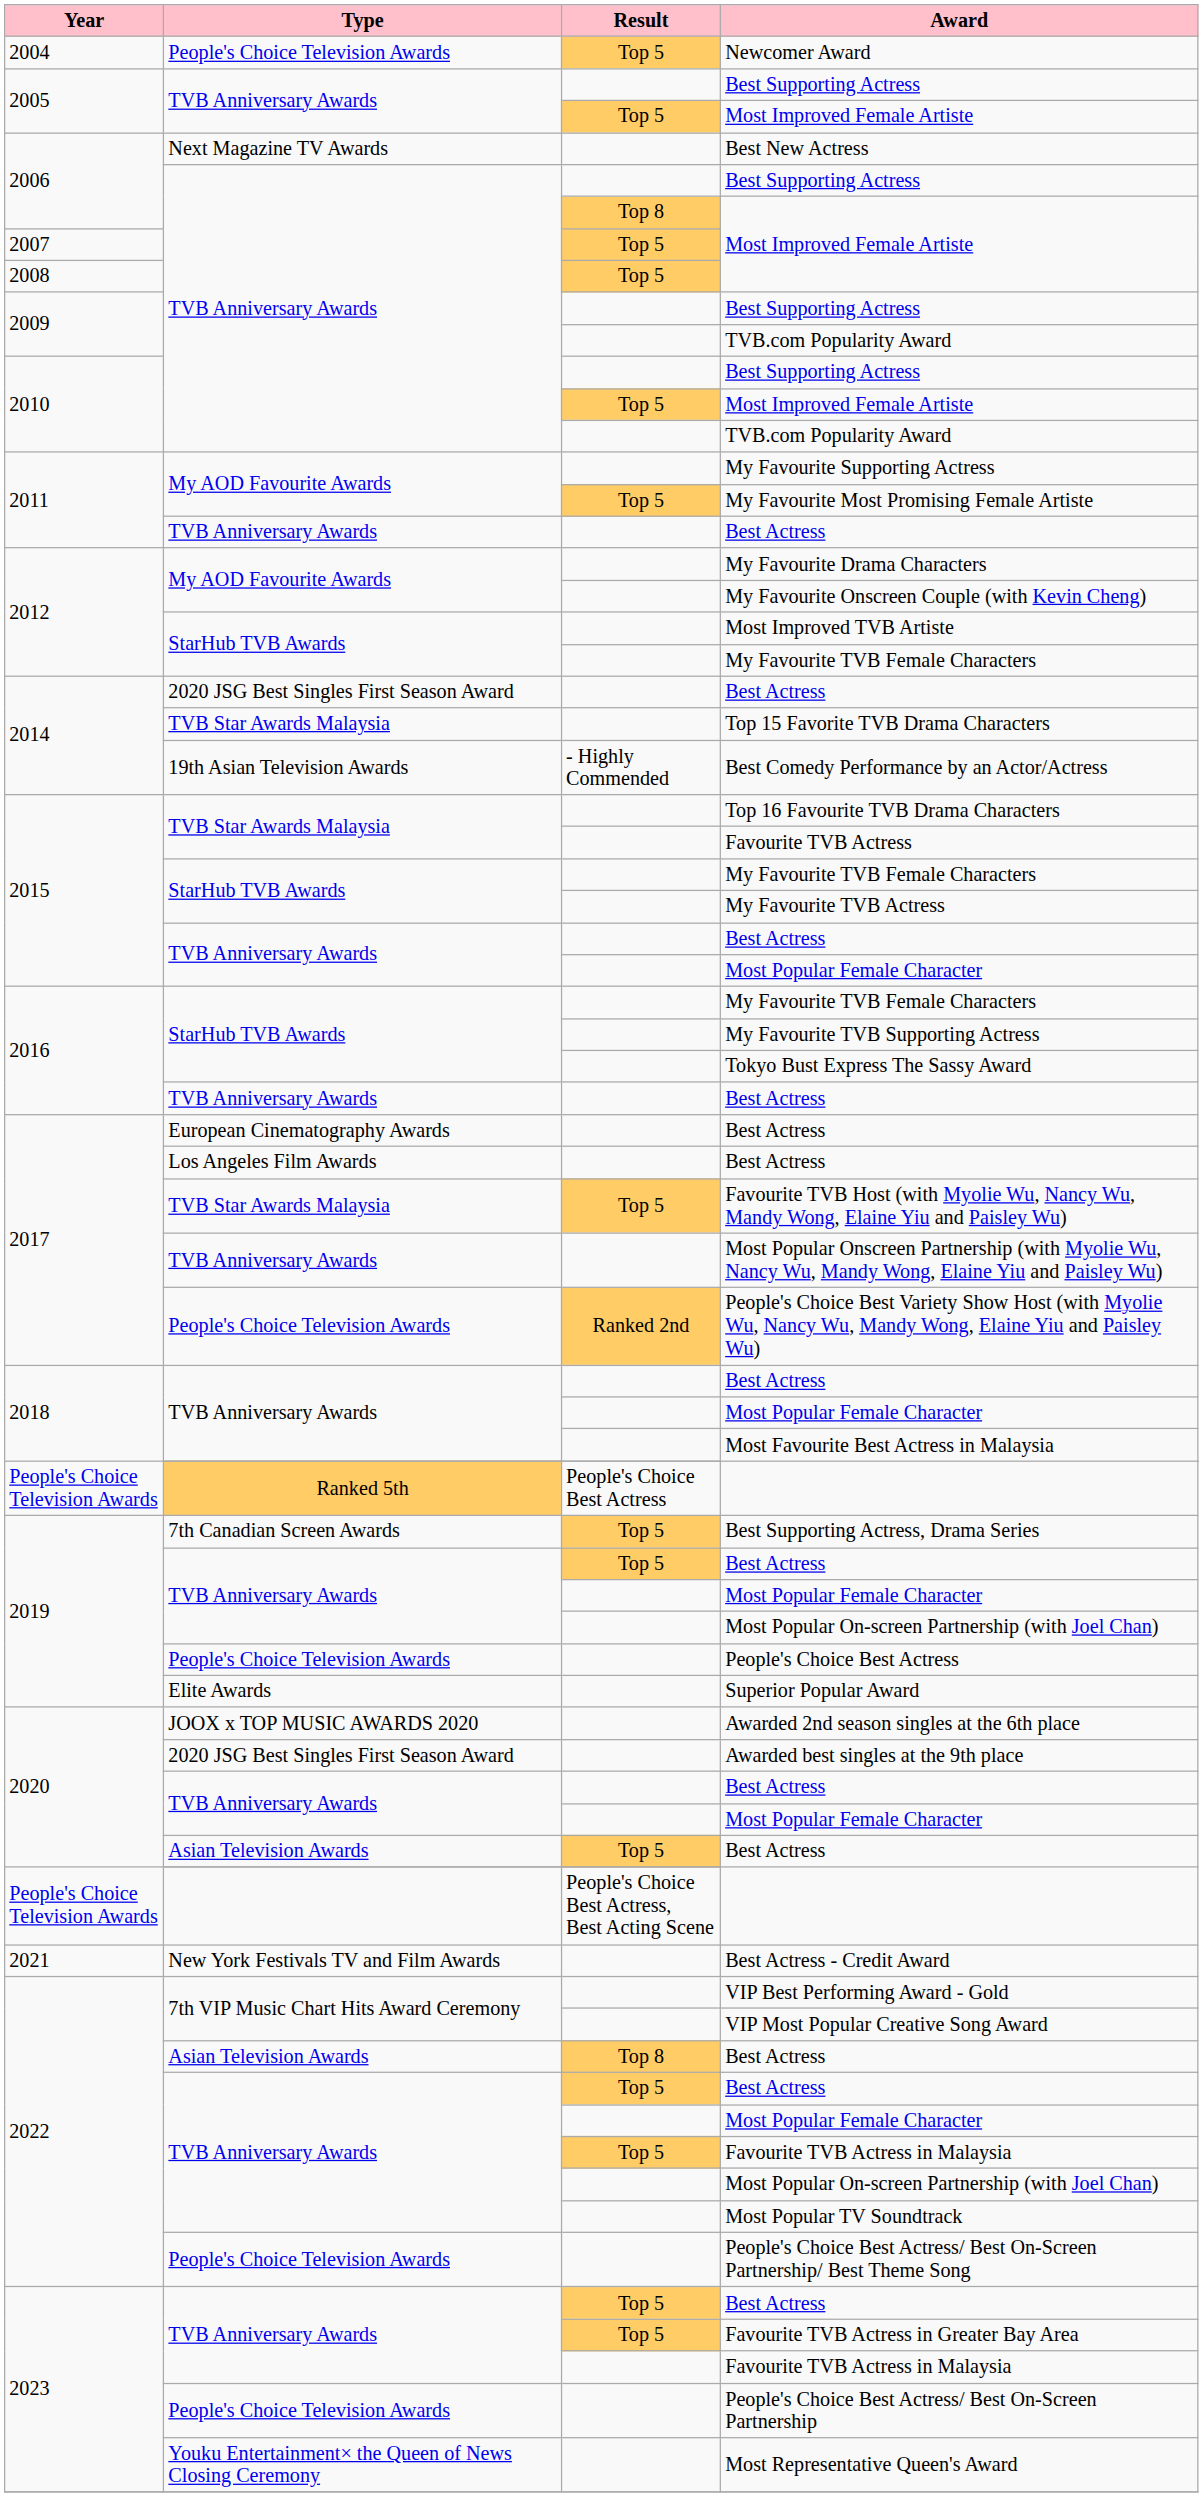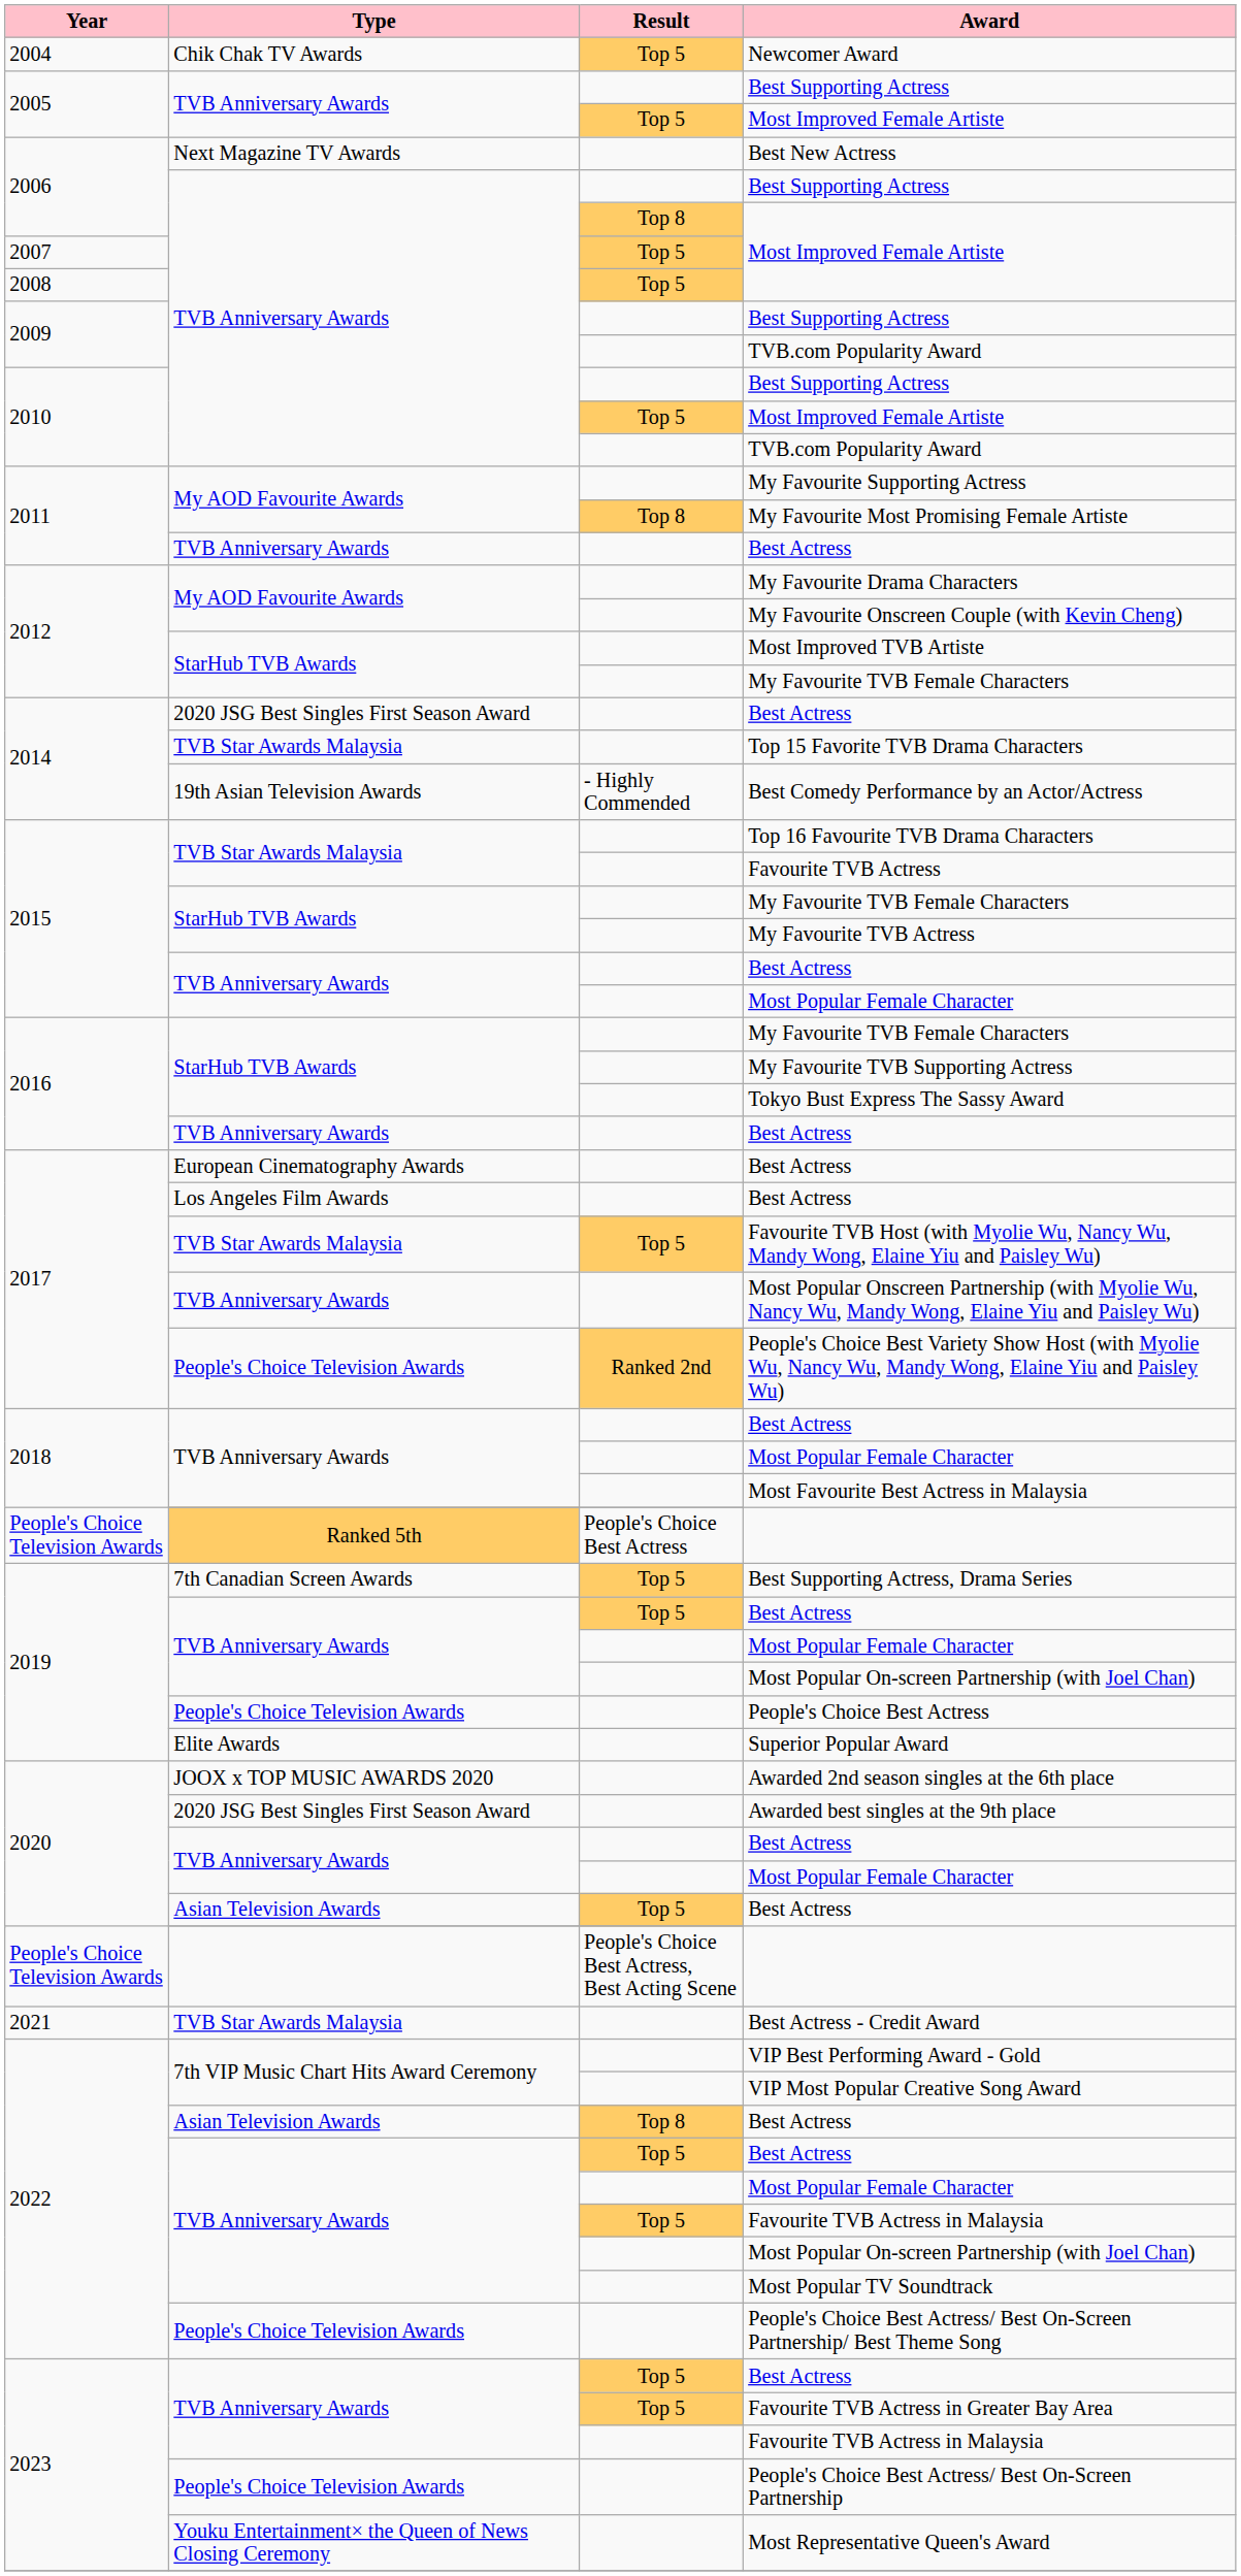 <table class="wikitable" width="75%">
 <tr style="background:pink; color:black" align=center>
 <td style="width:10%"><strong>Year</strong></td>
 <td style="width:25%"><strong>Type</strong></td>
 <td style="width:10%"><strong>Result</strong></td>
 <td style="width:30%"><strong>Award</strong></td>
 </tr>
 <tr>
 <td>2004</td>
-<td><a href='#'>People's Choice Television Awards</a></td>
+<td>Chik Chak TV Awards</td>
 <td style="background-color:#ffcc66; text-align:center;">Top 5</td>
 <td>Newcomer Award</td>
 </tr>
 <tr>
 <td rowspan="2">2005</td>
 <td rowspan="2"><a href='#'>TVB Anniversary Awards</a></td>
 <td></td>
 <td><a href='#'>Best Supporting Actress</a></td>
 </tr>
 <tr>
 <td style="background-color:#ffcc66; text-align:center;">Top 5</td>
 <td><a href='#'>Most Improved Female Artiste</a></td>
 </tr>
 <tr>
 <td rowspan="3">2006</td>
 <td>Next Magazine TV Awards</td>
 <td></td>
 <td>Best New Actress</td>
 </tr>
 <tr>
 <td rowspan="9"><a href='#'>TVB Anniversary Awards</a></td>
 <td></td>
 <td><a href='#'>Best Supporting Actress</a></td>
 </tr>
 <tr>
 <td style="background-color:#ffcc66; text-align:center;">Top 8</td>
 <td rowspan="3"><a href='#'>Most Improved Female Artiste</a></td>
 </tr>
 <tr>
 <td>2007</td>
 <td style="background-color:#ffcc66; text-align:center;">Top 5</td>
 </tr>
 <tr>
 <td>2008</td>
 <td style="background-color:#ffcc66; text-align:center;">Top 5</td>
 </tr>
 <tr>
 <td rowspan="2">2009</td>
 <td></td>
 <td><a href='#'>Best Supporting Actress</a></td>
 </tr>
 <tr>
 <td></td>
 <td>TVB.com Popularity Award</td>
 </tr>
 <tr>
 <td rowspan="3">2010</td>
 <td></td>
 <td><a href='#'>Best Supporting Actress</a></td>
 </tr>
 <tr>
 <td style="background-color:#ffcc66; text-align:center;">Top 5</td>
 <td><a href='#'>Most Improved Female Artiste</a></td>
 </tr>
 <tr>
 <td></td>
 <td>TVB.com Popularity Award</td>
 </tr>
 <tr>
 <td rowspan="3">2011</td>
 <td rowspan="2"><a href='#'>My AOD Favourite Awards</a></td>
 <td></td>
 <td>My Favourite Supporting Actress</td>
 </tr>
 <tr>
-<td style="background-color:#ffcc66; text-align:center;">Top 5</td>
+<td style="background-color:#ffcc66; text-align:center;">Top 8</td>
 <td>My Favourite Most Promising Female Artiste</td>
 </tr>
 <tr>
 <td><a href='#'>TVB Anniversary Awards</a></td>
 <td></td>
 <td><a href='#'>Best Actress</a></td>
 </tr>
 <tr>
 <td rowspan="4">2012</td>
 <td rowspan="2"><a href='#'>My AOD Favourite Awards</a></td>
 <td></td>
 <td>My Favourite Drama Characters</td>
 </tr>
 <tr>
 <td></td>
 <td>My Favourite Onscreen Couple (with <a href='#'>Kevin Cheng</a>)</td>
 </tr>
 <tr>
 <td rowspan="2"><a href='#'>StarHub TVB Awards</a></td>
 <td></td>
 <td>Most Improved TVB Artiste</td>
 </tr>
 <tr>
 <td></td>
 <td>My Favourite TVB Female Characters</td>
 </tr>
 <tr>
 <td rowspan=3>2014</td>
 <td>2020 JSG Best Singles First Season Award</td>
 <td></td>
 <td><a href='#'>Best Actress</a></td>
 </tr>
 <tr>
 <td><a href='#'>TVB Star Awards Malaysia</a></td>
 <td></td>
 <td>Top 15 Favorite TVB Drama Characters</td>
 </tr>
 <tr>
 <td>19th Asian Television Awards</td>
 <td> - Highly Commended</td>
 <td>Best Comedy Performance by an Actor/Actress</td>
 </tr>
 <tr>
 <td rowspan="6">2015</td>
 <td rowspan="2"><a href='#'>TVB Star Awards Malaysia</a></td>
 <td></td>
 <td>Top 16 Favourite TVB Drama Characters</td>
 </tr>
 <tr>
 <td></td>
 <td>Favourite TVB Actress</td>
 </tr>
 <tr>
 <td rowspan="2"><a href='#'>StarHub TVB Awards</a></td>
 <td></td>
 <td>My Favourite TVB Female Characters</td>
 </tr>
 <tr>
 <td></td>
 <td>My Favourite TVB Actress</td>
 </tr>
 <tr>
 <td rowspan="2"><a href='#'>TVB Anniversary Awards</a></td>
 <td></td>
 <td><a href='#'>Best Actress</a></td>
 </tr>
 <tr>
 <td></td>
 <td><a href='#'>Most Popular Female Character</a></td>
 </tr>
 <tr>
 <td rowspan="4">2016</td>
 <td rowspan="3"><a href='#'>StarHub TVB Awards</a></td>
 <td></td>
 <td>My Favourite TVB Female Characters</td>
 </tr>
 <tr>
 <td></td>
 <td>My Favourite TVB Supporting Actress</td>
 </tr>
 <tr>
 <td></td>
 <td>Tokyo Bust Express The Sassy Award</td>
 </tr>
 <tr>
 <td><a href='#'>TVB Anniversary Awards</a></td>
 <td></td>
 <td><a href='#'>Best Actress</a></td>
 </tr>
 <tr>
 <td rowspan="5">2017</td>
 <td>European Cinematography Awards</td>
 <td></td>
 <td>Best Actress</td>
 </tr>
 <tr>
 <td>Los Angeles Film Awards</td>
 <td></td>
 <td>Best Actress</td>
 </tr>
 <tr>
 <td><a href='#'>TVB Star Awards Malaysia</a></td>
 <td style="background-color:#ffcc66; text-align:center;">Top 5</td>
 <td>Favourite TVB Host (with <a href='#'>Myolie Wu</a>, <a href='#'>Nancy Wu</a>, <a href='#'>Mandy Wong</a>, <a href='#'>Elaine Yiu</a> and <a href='#'>Paisley Wu</a>)</td>
 </tr>
 <tr>
 <td><a href='#'>TVB Anniversary Awards</a></td>
 <td></td>
 <td>Most Popular Onscreen Partnership (with <a href='#'>Myolie Wu</a>, <a href='#'>Nancy Wu</a>, <a href='#'>Mandy Wong</a>, <a href='#'>Elaine Yiu</a> and <a href='#'>Paisley Wu</a>)</td>
 </tr>
 <tr>
 <td><a href='#'>People's Choice Television Awards</a></td>
 <td style="background-color:#ffcc66; text-align:center;">Ranked 2nd</td>
 <td>People's Choice Best Variety Show Host (with <a href='#'>Myolie Wu</a>, <a href='#'>Nancy Wu</a>, <a href='#'>Mandy Wong</a>, <a href='#'>Elaine Yiu</a> and <a href='#'>Paisley Wu</a>)</td>
 </tr>
 <tr>
 <td rowspan="4">2018</td>
 <td rowspan="3">TVB Anniversary Awards</td>
 <td></td>
 <td><a href='#'>Best Actress</a></td>
 </tr>
 <tr>
 <td></td>
 <td><a href='#'>Most Popular Female Character</a></td>
 </tr>
 <tr>
 <td></td>
 <td>Most Favourite Best Actress in Malaysia</td>
 </tr>
 <tr>
 </tr>
 <tr>
 <td><a href='#'>People's Choice Television Awards</a></td>
 <td style="background-color:#ffcc66; text-align:center;">Ranked 5th</td>
 <td>People's Choice Best Actress</td>
 </tr>
 <tr>
 <td rowspan="6">2019</td>
 <td>7th Canadian Screen Awards</td>
 <td style="background-color:#ffcc66; text-align:center;">Top 5</td>
 <td>Best Supporting Actress, Drama Series</td>
 </tr>
 <tr>
 <td rowspan="3"><a href='#'>TVB Anniversary Awards</a></td>
 <td style="background-color:#ffcc66; text-align:center;">Top 5</td>
 <td><a href='#'>Best Actress</a></td>
 </tr>
 <tr>
 <td></td>
 <td><a href='#'>Most Popular Female Character</a></td>
 </tr>
 <tr>
 <td></td>
 <td>Most Popular On-screen Partnership (with <a href='#'>Joel Chan</a>)</td>
 </tr>
 <tr>
 <td><a href='#'>People's Choice Television Awards</a></td>
 <td></td>
 <td>People's Choice Best Actress</td>
 </tr>
 <tr>
 <td>Elite Awards</td>
 <td></td>
 <td>Superior Popular Award</td>
 </tr>
 <tr>
 <td rowspan="6">2020</td>
 <td>JOOX x TOP MUSIC AWARDS 2020</td>
 <td></td>
 <td>Awarded 2nd season singles at the 6th place</td>
 </tr>
 <tr>
 <td>2020 JSG Best Singles First Season Award</td>
 <td></td>
 <td>Awarded best singles at the 9th place</td>
 </tr>
 <tr>
 <td rowspan="2"><a href='#'>TVB Anniversary Awards</a></td>
 <td></td>
 <td><a href='#'>Best Actress</a></td>
 </tr>
 <tr>
 <td></td>
 <td><a href='#'>Most Popular Female Character</a></td>
 </tr>
 <tr>
 <td><a href='#'>Asian Television Awards</a></td>
 <td style="background-color:#ffcc66; text-align:center;">Top 5</td>
 <td>Best Actress</td>
 </tr>
 <tr>
 </tr>
 <tr>
 <td><a href='#'>People's Choice Television Awards</a></td>
 <td></td>
 <td>People's Choice Best Actress, <br>Best Acting Scene</td>
 </tr>
 <tr>
 <td>2021</td>
-<td>New York Festivals TV and Film Awards</td>
+<td><a href='#'>TVB Star Awards Malaysia</a></td>
 <td></td>
 <td>Best Actress - Credit Award</td>
 </tr>
 <tr>
 <td rowspan= "9">2022</td>
 <td rowspan= "2">7th VIP Music Chart Hits Award Ceremony</td>
 <td></td>
 <td>VIP Best Performing Award - Gold</td>
 </tr>
 <tr>
 <td></td>
 <td>VIP Most Popular Creative Song Award</td>
 </tr>
 <tr>
 <td><a href='#'>Asian Television Awards</a></td>
 <td style="background-color:#ffcc66; text-align:center;">Top 8</td>
 <td>Best Actress</td>
 </tr>
 <tr>
 <td rowspan= "5"><a href='#'>TVB Anniversary Awards</a></td>
 <td style="background-color:#ffcc66; text-align:center;">Top 5</td>
 <td><a href='#'>Best Actress</a></td>
 </tr>
 <tr>
 <td></td>
 <td><a href='#'>Most Popular Female Character</a></td>
 </tr>
 <tr>
 <td style="background-color:#ffcc66; text-align:center;">Top 5</td>
 <td>Favourite TVB Actress in Malaysia</td>
 </tr>
 <tr>
 <td></td>
 <td>Most Popular On-screen Partnership (with <a href='#'>Joel Chan</a>)</td>
 </tr>
 <tr>
 <td></td>
 <td>Most Popular TV Soundtrack</td>
 </tr>
 <tr>
 <td><a href='#'>People's Choice Television Awards</a></td>
 <td></td>
 <td>People's Choice Best Actress/ Best On-Screen Partnership/ Best Theme Song</td>
 </tr>
 <tr>
 <td rowspan= "5">2023</td>
 <td rowspan= "3"><a href='#'>TVB Anniversary Awards</a></td>
 <td style="background-color:#ffcc66; text-align:center;">Top 5</td>
 <td><a href='#'>Best Actress</a></td>
 </tr>
 <tr>
 <td style="background-color:#ffcc66; text-align:center;">Top 5</td>
 <td>Favourite TVB Actress in Greater Bay Area</td>
 </tr>
 <tr>
 <td></td>
 <td>Favourite TVB Actress in Malaysia</td>
 </tr>
 <tr>
 <td><a href='#'>People's Choice Television Awards</a></td>
 <td></td>
 <td>People's Choice Best Actress/ Best On-Screen Partnership</td>
 </tr>
 <tr>
 <td><a href='#'>Youku Entertainment× the Queen of News Closing Ceremony</a></td>
 <td></td>
 <td>Most Representative Queen's Award</td>
 </tr>
 <tr>
 </tr>
 </table>
